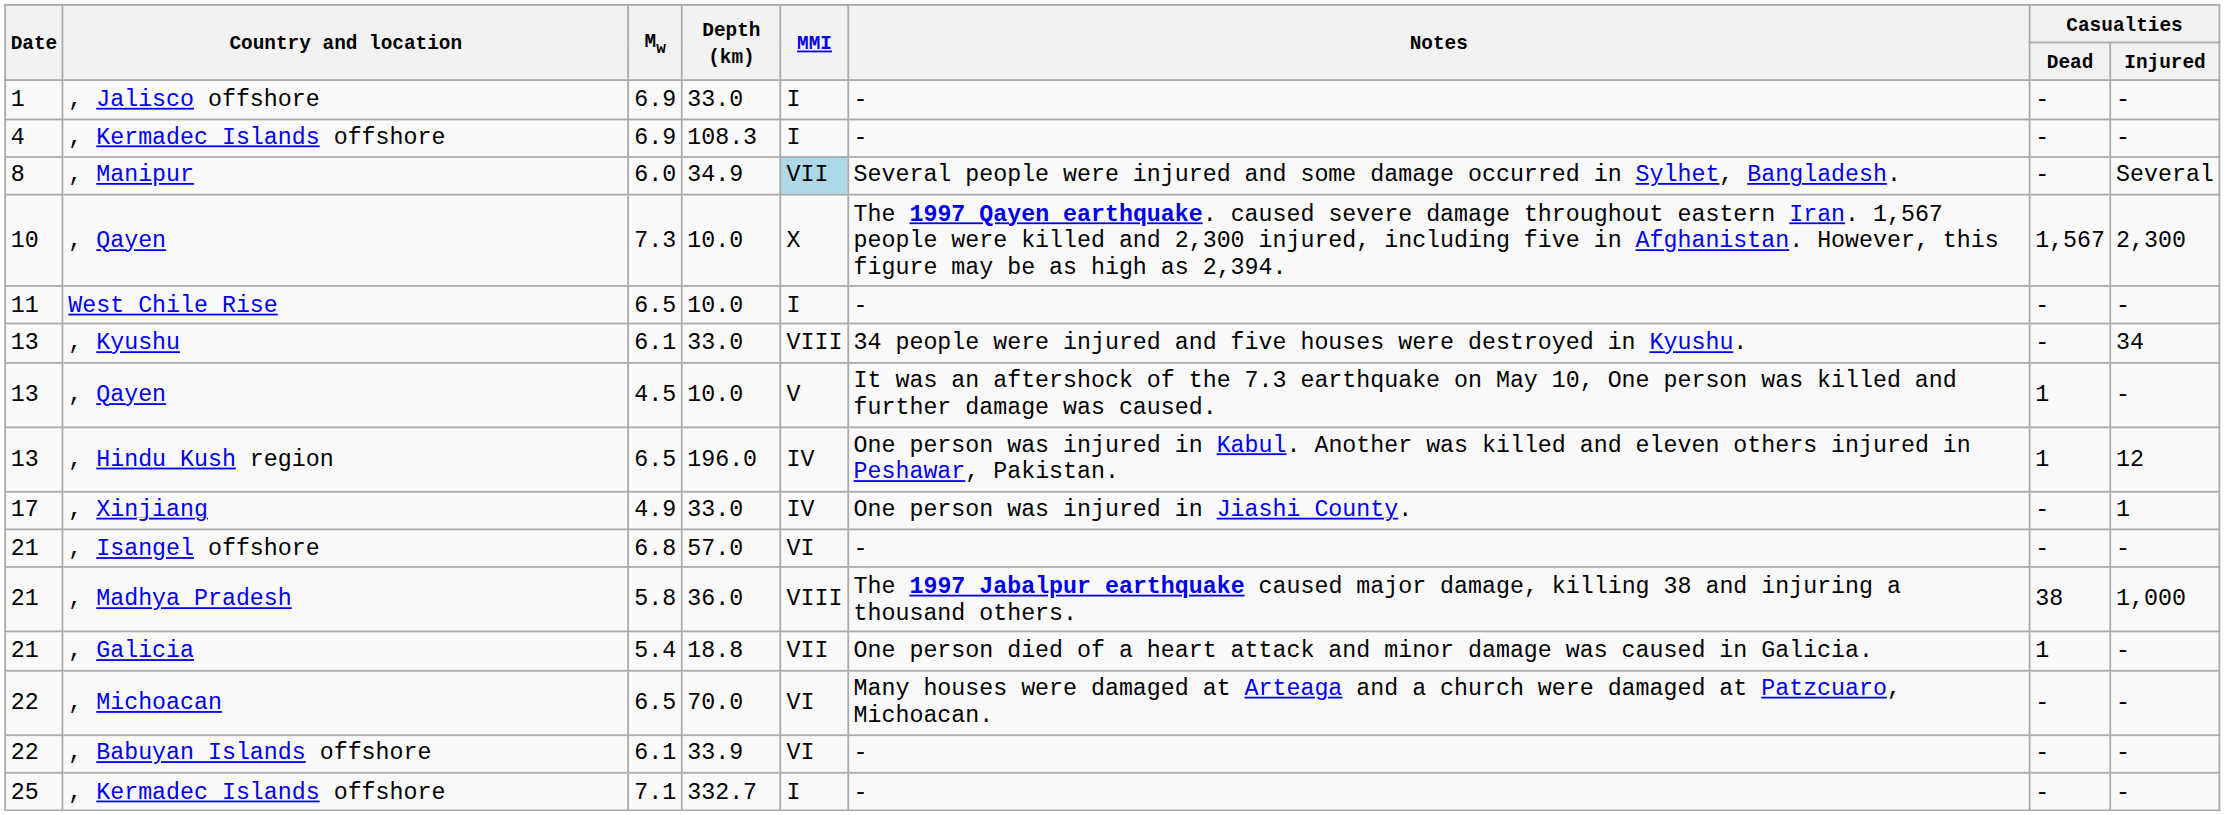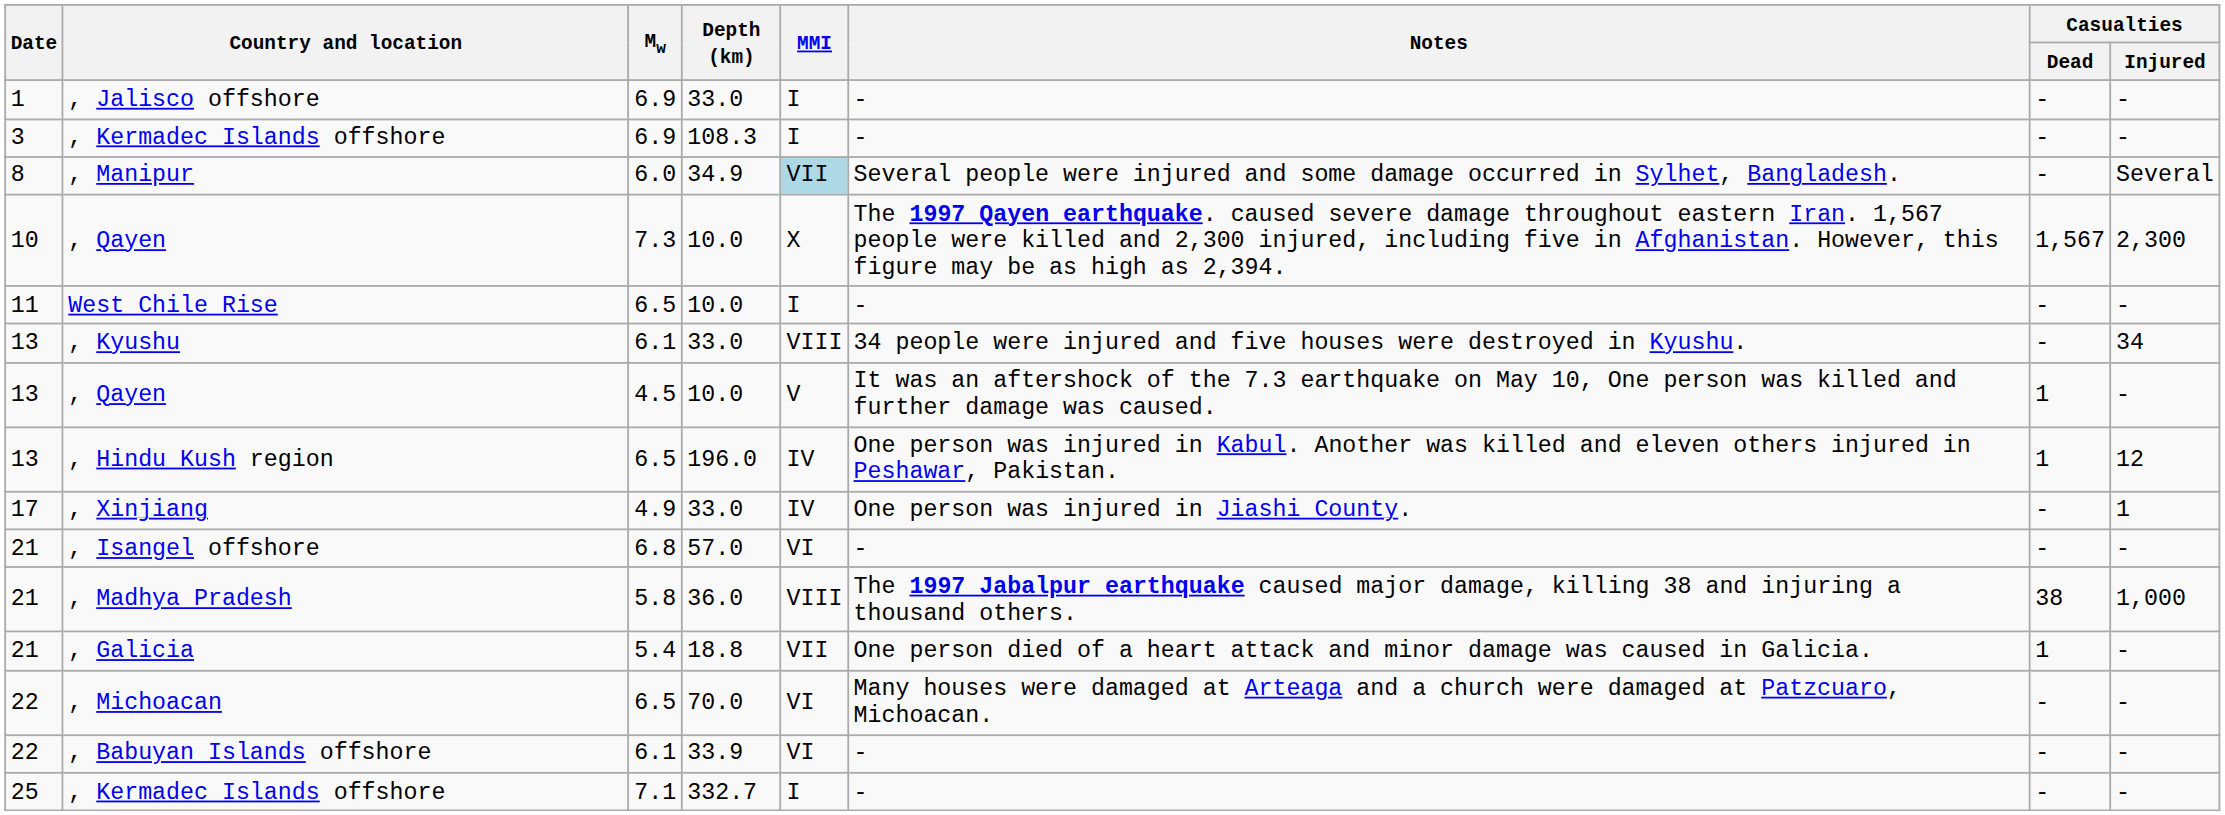 <table class="wikitable sortable" style="border:1px black; margin-left:1em;">
 <tr>
 <th rowspan="2"><small>Date</small></th>
 <th rowspan="2" style="width: 310px"><small>Country and location</small></th>
 <th rowspan="2"><small>M<sub>w</sub></small></th>
 <th rowspan="2"><small>Depth (km)</small></th>
 <th rowspan="2"><small><a href='#'>MMI</a></small></th>
 <th rowspan="2" class="unsortable"><small>Notes</small></th>
 <th colspan="2"><small>Casualties</small></th>
 </tr>
 <tr>
 <th><small>Dead</small></th>
 <th><small>Injured</small></th>
 </tr>
 <tr>
 <td>1</td>
 <td>, <a href='#'>Jalisco</a> offshore</td>
 <td>6.9</td>
 <td>33.0</td>
 <td>I</td>
 <td>-</td>
 <td>-</td>
 <td>-</td>
 </tr>
 <tr>
-<td>4</td>
+<td>3</td>
 <td>, <a href='#'>Kermadec Islands</a> offshore</td>
 <td>6.9</td>
 <td>108.3</td>
 <td>I</td>
 <td>-</td>
 <td>-</td>
 <td>-</td>
 </tr>
 <tr>
 <td>8</td>
 <td>, <a href='#'>Manipur</a></td>
 <td>6.0</td>
 <td>34.9</td>
 <td style="background: lightblue;">VII</td>
 <td>Several people were injured and some damage occurred in <a href='#'>Sylhet</a>, <a href='#'>Bangladesh</a>.</td>
 <td>-</td>
 <td>Several</td>
 </tr>
 <tr>
 <td>10</td>
 <td>, <a href='#'>Qayen</a></td>
 <td>7.3</td>
 <td>10.0</td>
 <td>X</td>
 <td>The <strong><a href='#'>1997 Qayen earthquake</a></strong>. caused severe damage throughout eastern <a href='#'>Iran</a>. 1,567 people were killed and 2,300 injured, including five in <a href='#'>Afghanistan</a>. However, this figure may be as high as 2,394.</td>
 <td>1,567</td>
 <td>2,300</td>
 </tr>
 <tr>
 <td>11</td>
 <td> <a href='#'>West Chile Rise</a></td>
 <td>6.5</td>
 <td>10.0</td>
 <td>I</td>
 <td>-</td>
 <td>-</td>
 <td>-</td>
 </tr>
 <tr>
 <td>13</td>
 <td>, <a href='#'>Kyushu</a></td>
 <td>6.1</td>
 <td>33.0</td>
 <td>VIII</td>
 <td>34 people were injured and five houses were destroyed in <a href='#'>Kyushu</a>.</td>
 <td>-</td>
 <td>34</td>
 </tr>
 <tr>
 <td>13</td>
 <td>, <a href='#'>Qayen</a></td>
 <td>4.5</td>
 <td>10.0</td>
 <td>V</td>
 <td>It was an aftershock of the 7.3 earthquake on May 10, One person was killed and further damage was caused.</td>
 <td>1</td>
 <td>-</td>
 </tr>
 <tr>
 <td>13</td>
 <td>, <a href='#'>Hindu Kush</a> region</td>
 <td>6.5</td>
 <td>196.0</td>
 <td>IV</td>
 <td>One person was injured in <a href='#'>Kabul</a>. Another was killed and eleven others injured in <a href='#'>Peshawar</a>, Pakistan.</td>
 <td>1</td>
 <td>12</td>
 </tr>
 <tr>
 <td>17</td>
 <td>, <a href='#'>Xinjiang</a></td>
 <td>4.9</td>
 <td>33.0</td>
 <td>IV</td>
 <td>One person was injured in <a href='#'>Jiashi County</a>.</td>
 <td>-</td>
 <td>1</td>
 </tr>
 <tr>
 <td>21</td>
 <td>, <a href='#'>Isangel</a> offshore</td>
 <td>6.8</td>
 <td>57.0</td>
 <td>VI</td>
 <td>-</td>
 <td>-</td>
 <td>-</td>
 </tr>
 <tr>
 <td>21</td>
 <td>, <a href='#'>Madhya Pradesh</a></td>
 <td>5.8</td>
 <td>36.0</td>
 <td>VIII</td>
 <td>The <strong><a href='#'>1997 Jabalpur earthquake</a></strong> caused major damage, killing 38 and injuring a thousand others.</td>
 <td>38</td>
 <td>1,000</td>
 </tr>
 <tr>
 <td>21</td>
 <td>, <a href='#'>Galicia</a></td>
 <td>5.4</td>
 <td>18.8</td>
 <td>VII</td>
 <td>One person died of a heart attack and minor damage was caused in Galicia.</td>
 <td>1</td>
 <td>-</td>
 </tr>
 <tr>
 <td>22</td>
 <td>, <a href='#'>Michoacan</a></td>
 <td>6.5</td>
 <td>70.0</td>
 <td>VI</td>
 <td>Many houses were damaged at <a href='#'>Arteaga</a> and a church were damaged at <a href='#'>Patzcuaro</a>, Michoacan.</td>
 <td>-</td>
 <td>-</td>
 </tr>
 <tr>
 <td>22</td>
 <td>, <a href='#'>Babuyan Islands</a> offshore</td>
 <td>6.1</td>
 <td>33.9</td>
 <td>VI</td>
 <td>-</td>
 <td>-</td>
 <td>-</td>
 </tr>
 <tr>
 <td>25</td>
 <td>, <a href='#'>Kermadec Islands</a> offshore</td>
 <td>7.1</td>
 <td>332.7</td>
 <td>I</td>
 <td>-</td>
 <td>-</td>
 <td>-</td>
 </tr>
 <tr>
 </tr>
 </table>
